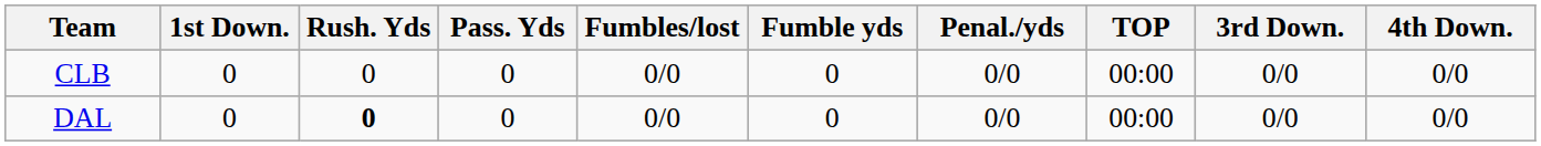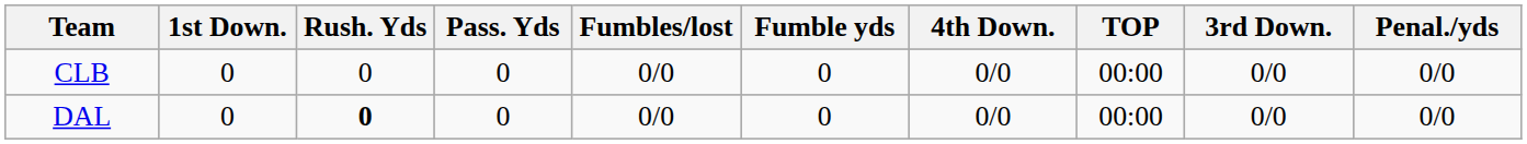 <table class="wikitable sortable">
 <tr>
 <th bgcolor="#DDDDFF" width="10%">Team</th>
 <th bgcolor="#DDDDFF" width="9%">1st Down.</th>
 <th bgcolor="#DDDDFF" width="9%">Rush. Yds</th>
 <th bgcolor="#DDDDFF" width="9%">Pass. Yds</th>
 <th bgcolor="#DDDDFF" width="11%">Fumbles/lost</th>
 <th bgcolor="#DDDDFF" width="11%">Fumble yds</th>
-<th bgcolor="#DDDDFF" width="11%">Penal./yds</th>
+<th bgcolor="#DDDDFF" width="11%">4th Down.</th>
 <th bgcolor="#DDDDFF" width="7%">TOP</th>
 <th bgcolor="#DDDDFF" width="11%">3rd Down.</th>
-<th bgcolor="#DDDDFF" width="11%">4th Down.</th>
+<th bgcolor="#DDDDFF" width="11%">Penal./yds</th>
 </tr>
 <tr align="center">
 <td><a href='#'>CLB</a></td>
 <td>0</td>
 <td>0</td>
 <td>0</td>
 <td>0/0</td>
 <td>0</td>
 <td>0/0</td>
 <td>00:00</td>
 <td>0/0</td>
 <td>0/0</td>
 </tr>
 <tr align="center">
 <td><a href='#'>DAL</a></td>
 <td>0</td>
 <td><strong>0</strong></td>
 <td>0</td>
 <td>0/0</td>
 <td>0</td>
 <td>0/0</td>
 <td>00:00</td>
 <td>0/0</td>
 <td>0/0</td>
 </tr>
 </table>
